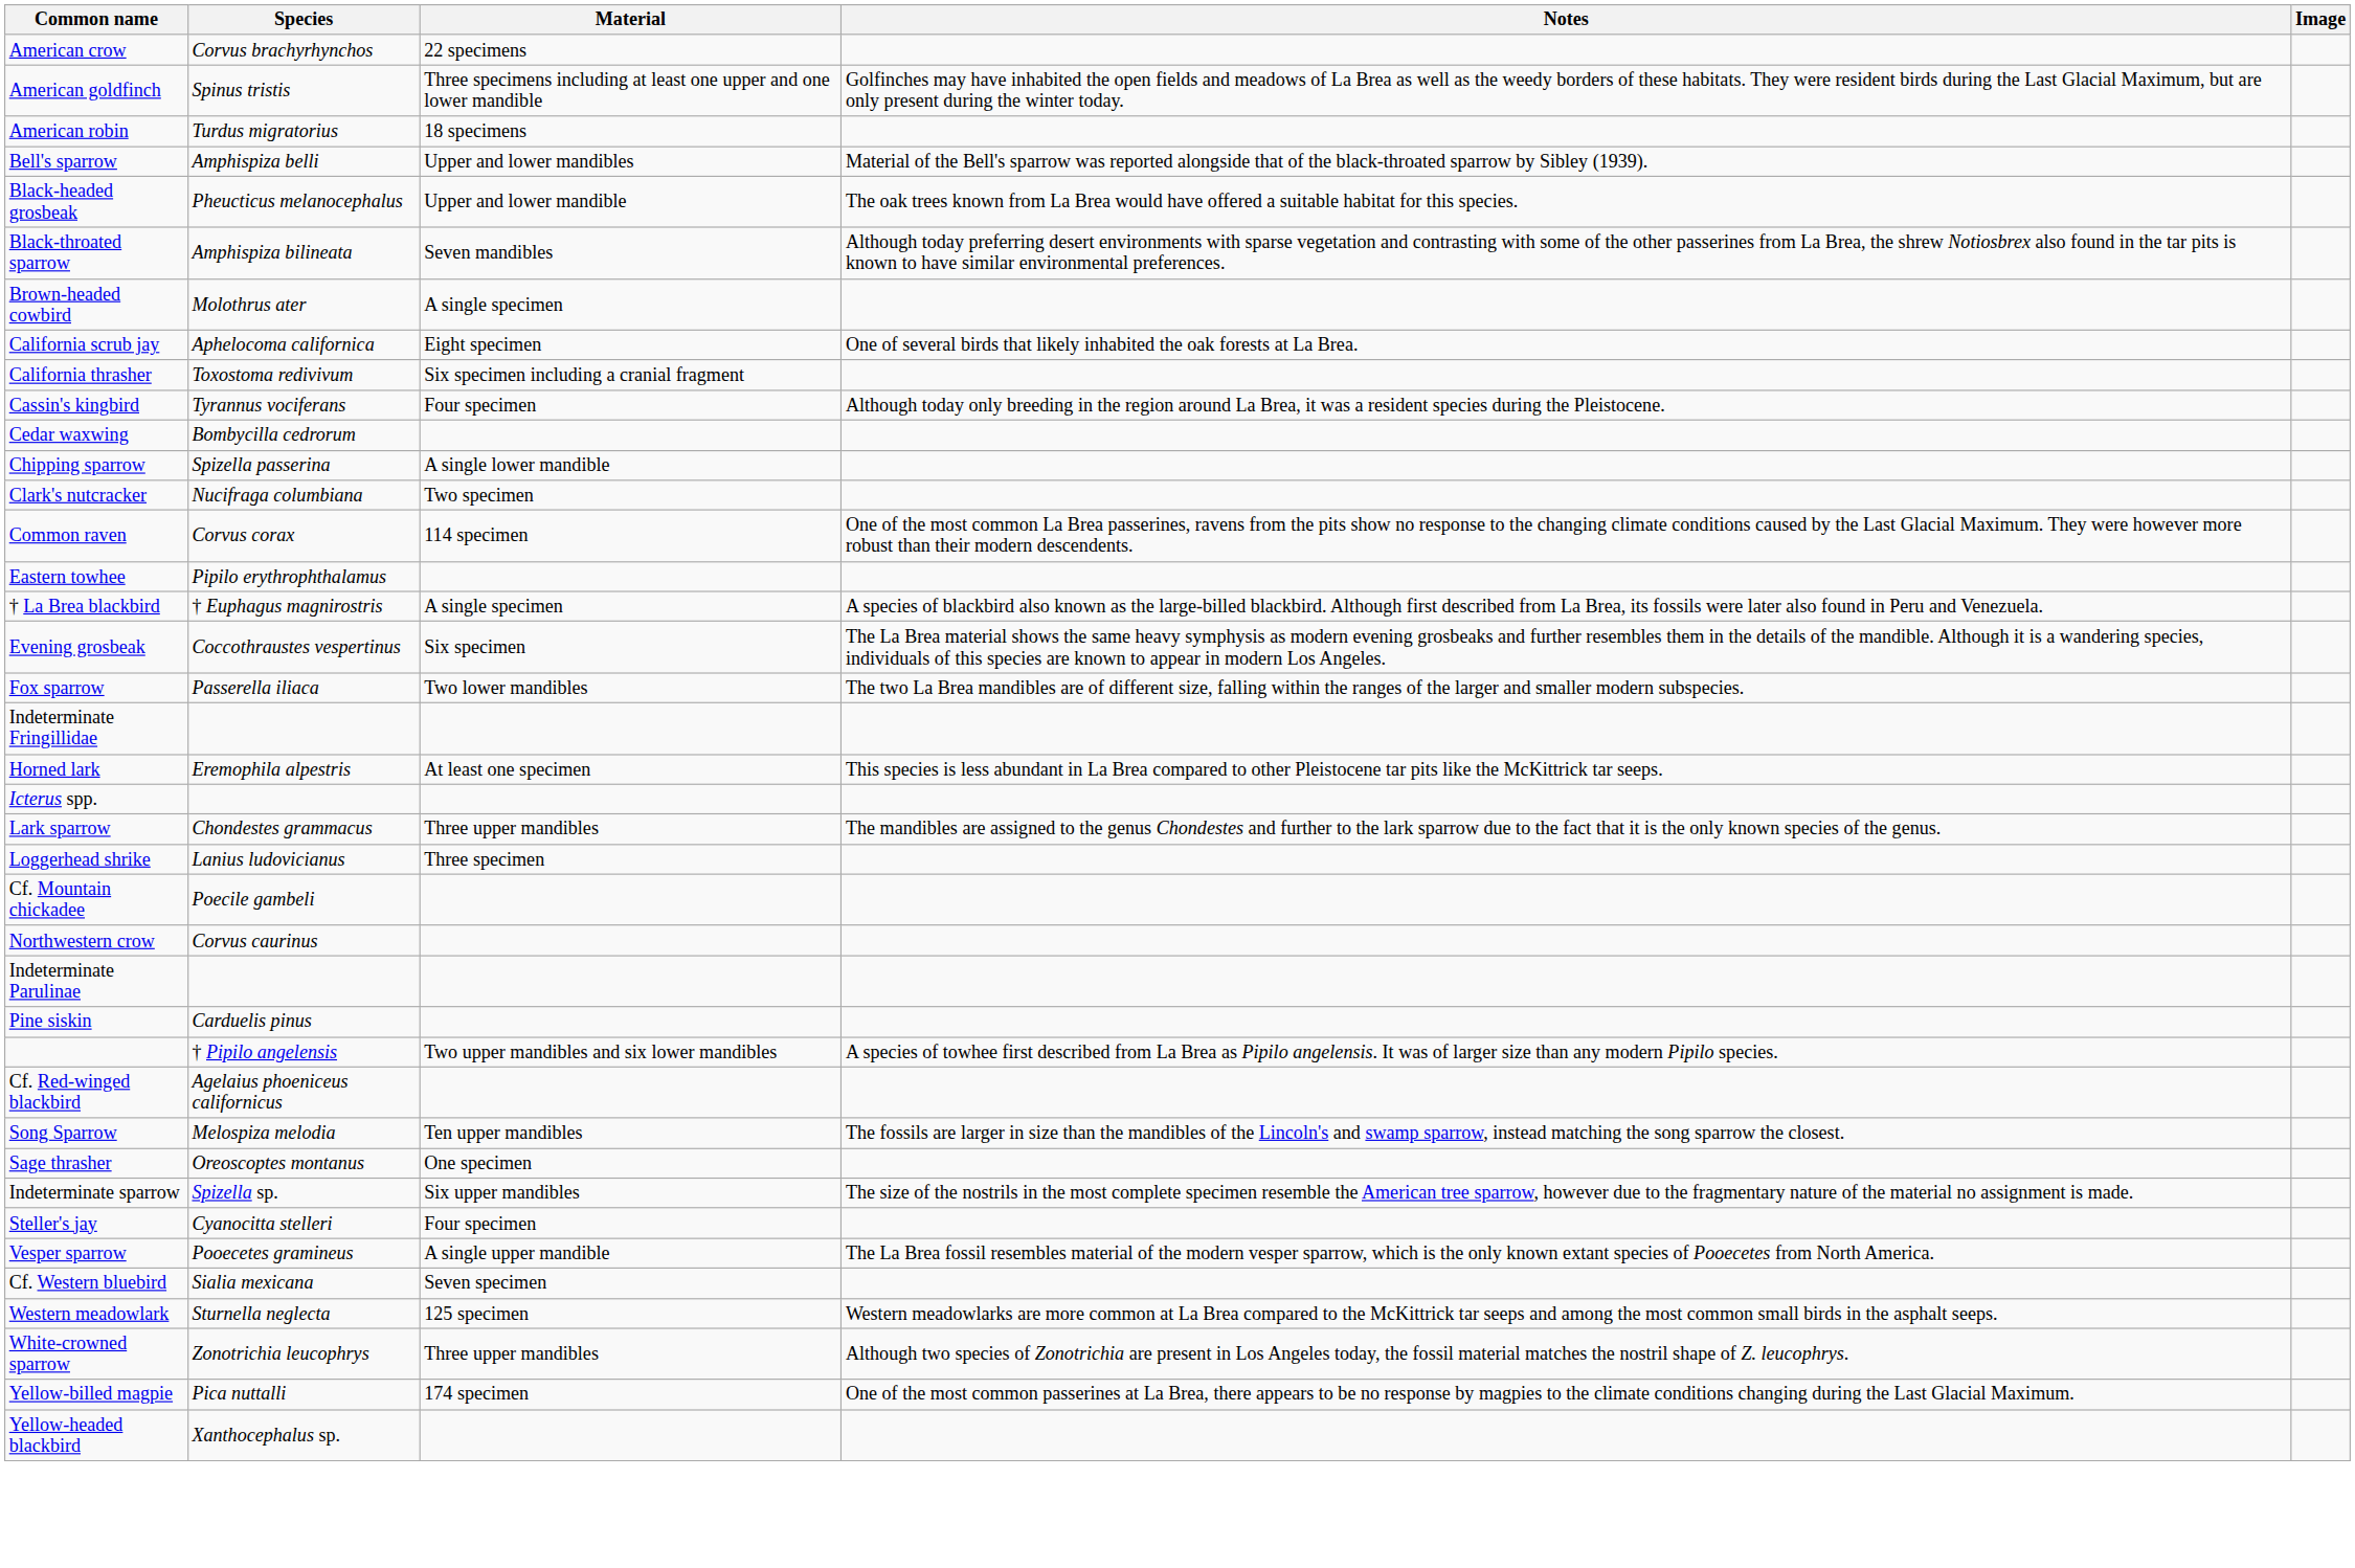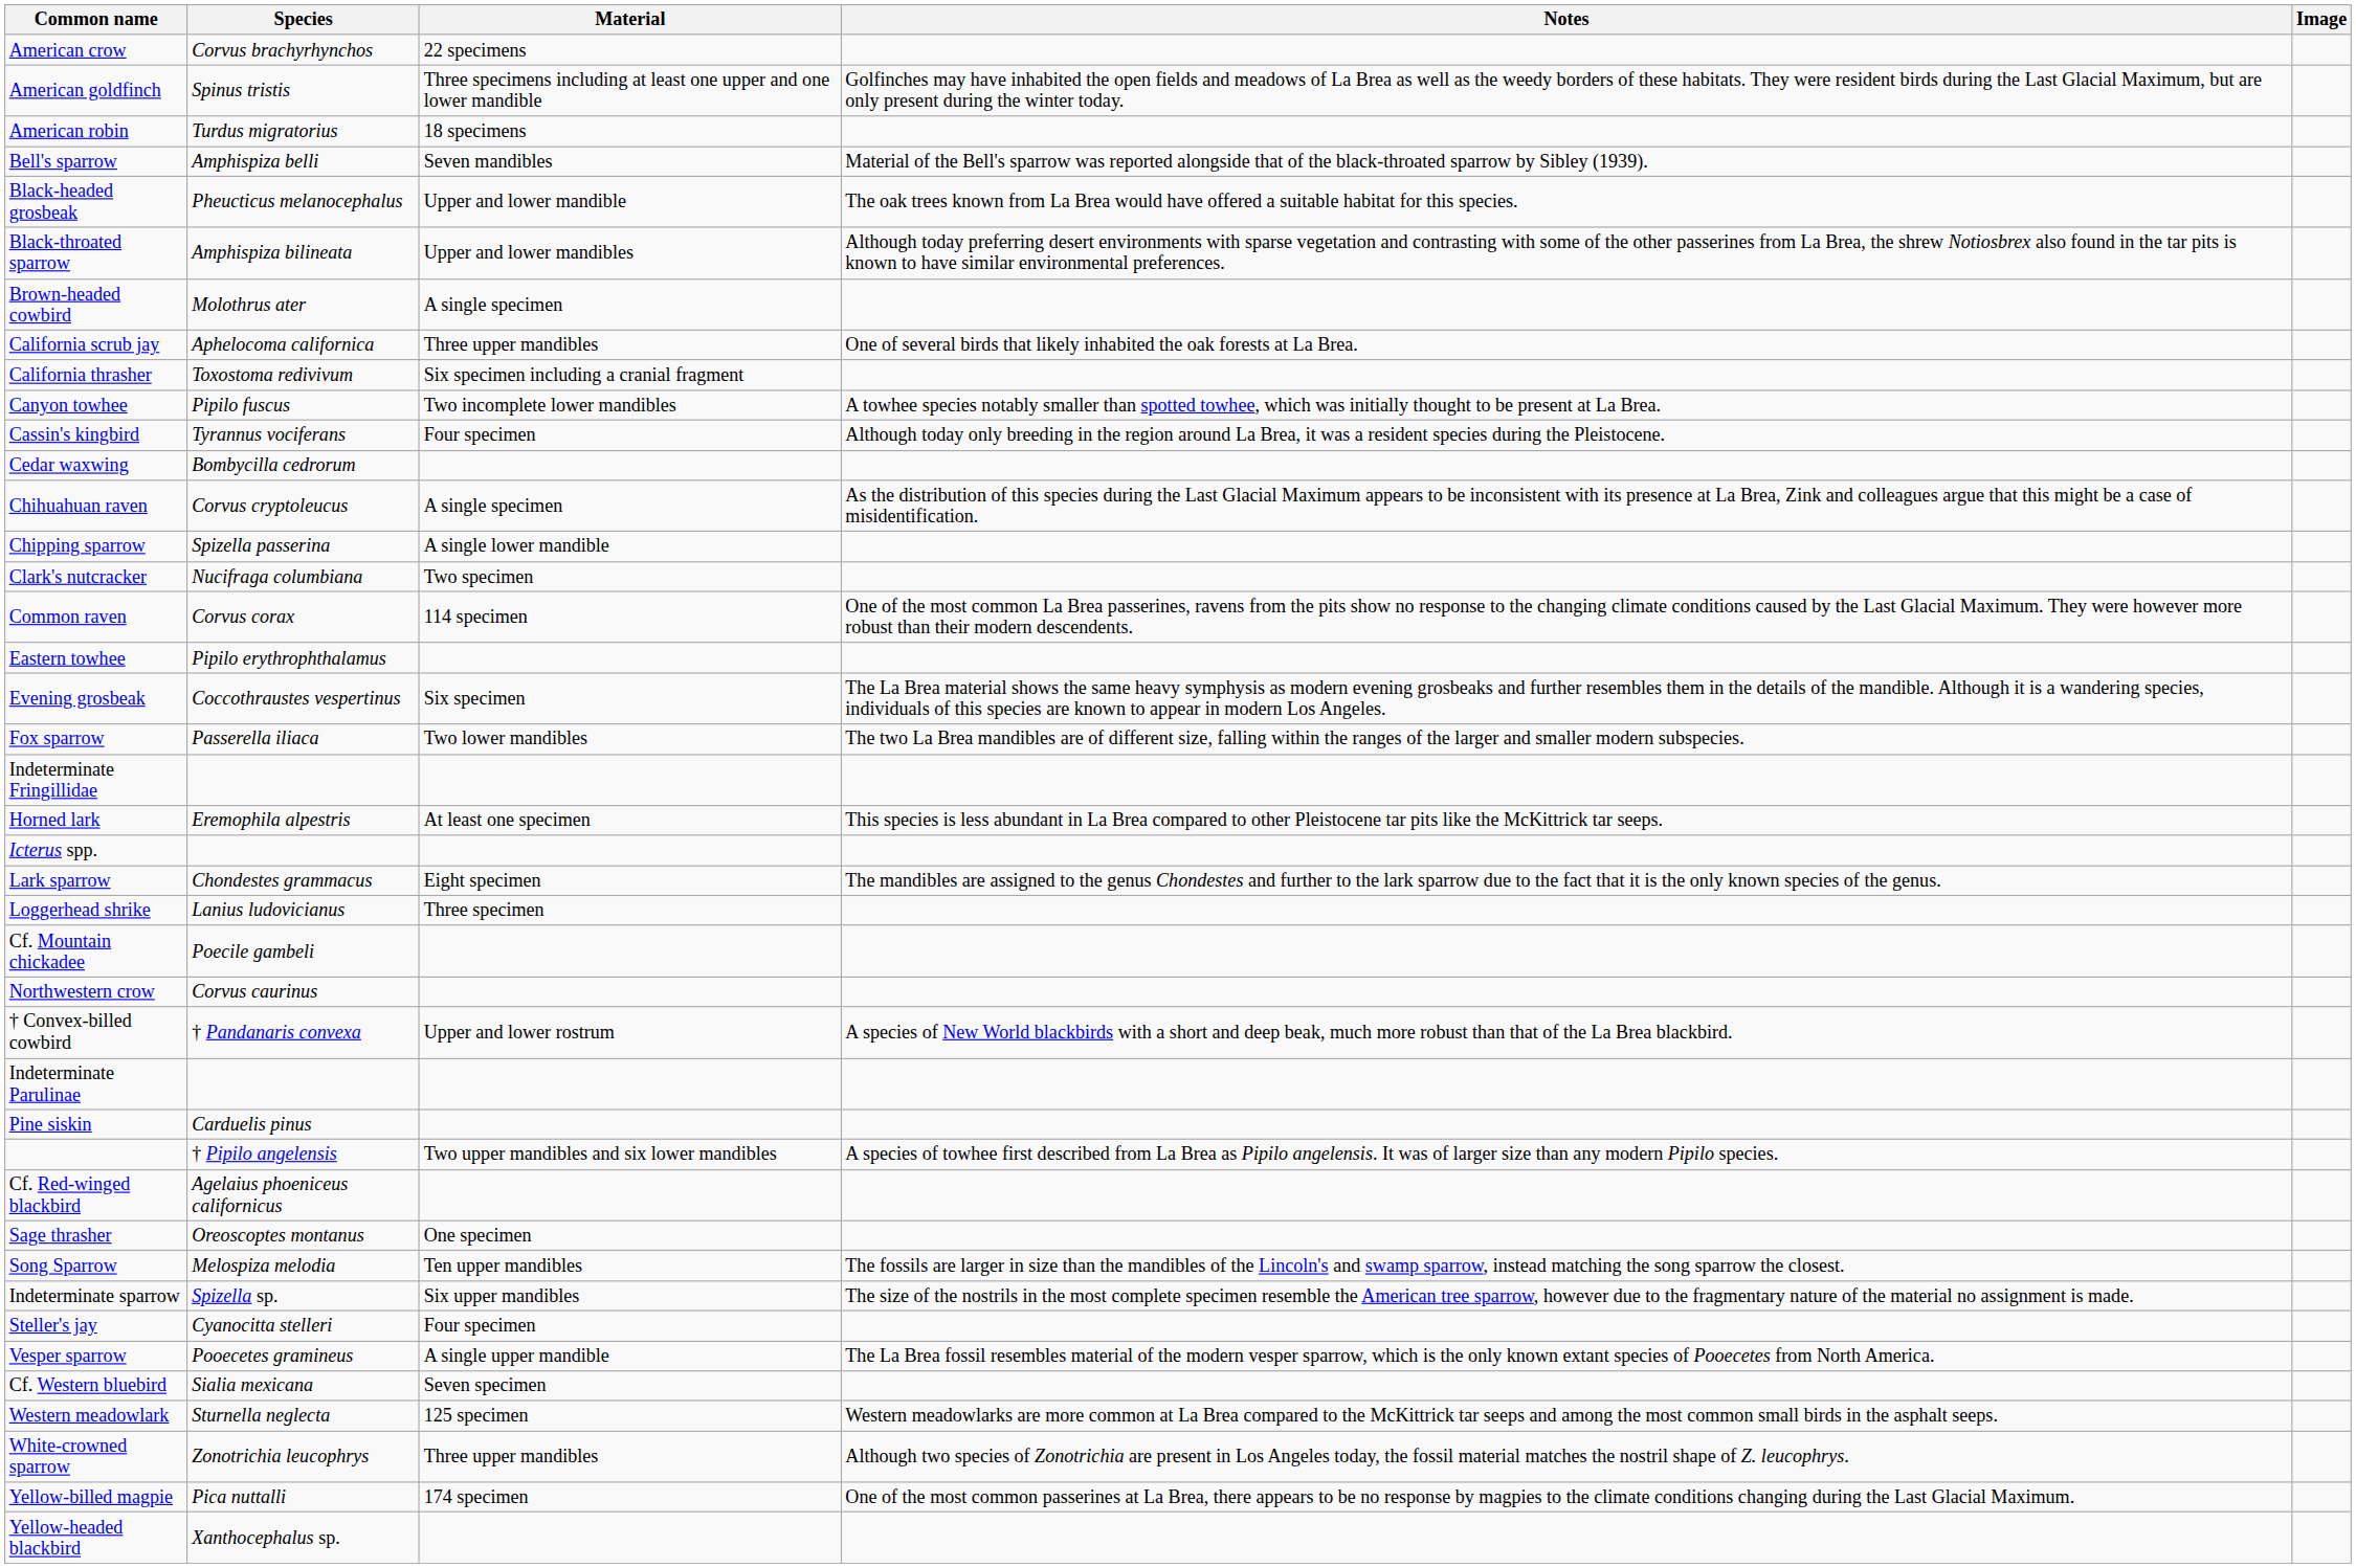 <table class="wikitable" align="center" width="100%">
 <tr>
 <th>Common name</th>
 <th>Species</th>
 <th>Material</th>
 <th>Notes</th>
 <th>Image</th>
 </tr>
 <tr>
 <td><a href='#'>American crow</a></td>
 <td><em>Corvus brachyrhynchos</em></td>
 <td>22 specimens</td>
 <td></td>
 <td></td>
 </tr>
 <tr>
 <td><a href='#'>American goldfinch</a></td>
 <td><em>Spinus tristis</em></td>
 <td>Three specimens including at least one upper and one lower mandible</td>
 <td>Golfinches may have inhabited the open fields and meadows of La Brea as well as the weedy borders of these habitats. They were resident birds during the Last Glacial Maximum, but are only present during the winter today.</td>
 <td></td>
 </tr>
 <tr>
 <td><a href='#'>American robin</a></td>
 <td><em>Turdus migratorius</em></td>
 <td>18 specimens</td>
 <td></td>
 <td></td>
 </tr>
 <tr>
 <td><a href='#'>Bell's sparrow</a></td>
 <td><em>Amphispiza belli</em></td>
-<td>Upper and lower mandibles</td>
+<td>Seven mandibles</td>
 <td>Material of the Bell's sparrow was reported alongside that of the black-throated sparrow by Sibley (1939).</td>
 <td></td>
 </tr>
 <tr>
 <td><a href='#'>Black-headed grosbeak</a></td>
 <td><em>Pheucticus melanocephalus</em></td>
 <td>Upper and lower mandible</td>
 <td>The oak trees known from La Brea would have offered a suitable habitat for this species.</td>
 <td></td>
 </tr>
 <tr>
 <td><a href='#'>Black-throated sparrow</a></td>
 <td><em>Amphispiza bilineata</em></td>
-<td>Seven mandibles</td>
+<td>Upper and lower mandibles</td>
 <td>Although today preferring desert environments with sparse vegetation and contrasting with some of the other passerines from La Brea, the shrew <em>Notiosbrex</em> also found in the tar pits is known to have similar environmental preferences.</td>
 <td></td>
 </tr>
 <tr>
 <td><a href='#'>Brown-headed cowbird</a></td>
 <td><em>Molothrus ater</em></td>
 <td>A single specimen</td>
 <td></td>
 <td></td>
 </tr>
 <tr>
 <td><a href='#'>California scrub jay</a></td>
 <td><em>Aphelocoma californica</em></td>
-<td>Eight specimen</td>
+<td>Three upper mandibles</td>
 <td>One of several birds that likely inhabited the oak forests at La Brea.</td>
 <td></td>
 </tr>
 <tr>
 <td><a href='#'>California thrasher</a></td>
 <td><em>Toxostoma redivivum</em></td>
 <td>Six specimen including a cranial fragment</td>
 <td></td>
+<td></td>
+</tr>
+<tr>
+<td><a href='#'>Canyon towhee</a></td>
+<td><em>Pipilo fuscus</em></td>
+<td>Two incomplete lower mandibles</td>
+<td>A towhee species notably smaller than <a href='#'>spotted towhee</a>, which was initially thought to be present at La Brea.</td>
 <td></td>
 </tr>
 <tr>
 <td><a href='#'>Cassin's kingbird</a></td>
 <td><em>Tyrannus vociferans</em></td>
 <td>Four specimen</td>
 <td>Although today only breeding in the region around La Brea, it was a resident species during the Pleistocene.</td>
 <td></td>
 </tr>
 <tr>
 <td><a href='#'>Cedar waxwing</a></td>
 <td><em>Bombycilla cedrorum</em></td>
 <td></td>
 <td></td>
+<td></td>
+</tr>
+<tr>
+<td><a href='#'>Chihuahuan raven</a></td>
+<td><em>Corvus cryptoleucus</em></td>
+<td>A single specimen</td>
+<td>As the distribution of this species during the Last Glacial Maximum appears to be inconsistent with its presence at La Brea, Zink and colleagues argue that this might be a case of misidentification.</td>
 <td></td>
 </tr>
 <tr>
 <td><a href='#'>Chipping sparrow</a></td>
 <td><em>Spizella passerina</em></td>
 <td>A single lower mandible</td>
 <td></td>
 <td></td>
 </tr>
 <tr>
 <td><a href='#'>Clark's nutcracker</a></td>
 <td><em>Nucifraga columbiana</em></td>
 <td>Two specimen</td>
 <td></td>
 <td></td>
 </tr>
 <tr>
 <td><a href='#'>Common raven</a></td>
 <td><em>Corvus corax</em></td>
 <td>114 specimen</td>
 <td>One of the most common La Brea passerines, ravens from the pits show no response to the changing climate conditions caused by the Last Glacial Maximum. They were however more robust than their modern descendents.</td>
 <td></td>
 </tr>
 <tr>
 <td><a href='#'>Eastern towhee</a></td>
 <td><em>Pipilo erythrophthalamus</em></td>
 <td></td>
 <td></td>
-<td></td>
-</tr>
-<tr>
-<td>† <a href='#'>La Brea blackbird</a></td>
-<td>† <em>Euphagus magnirostris</em></td>
-<td>A single specimen</td>
-<td>A species of blackbird also known as the large-billed blackbird. Although first described from La Brea, its fossils were later also found in Peru and Venezuela.</td>
 <td></td>
 </tr>
 <tr>
 <td><a href='#'>Evening grosbeak</a></td>
 <td><em>Coccothraustes vespertinus</em></td>
 <td>Six specimen</td>
 <td>The La Brea material shows the same heavy symphysis as modern evening grosbeaks and further resembles them in the details of the mandible. Although it is a wandering species, individuals of this species are known to appear in modern Los Angeles.</td>
 <td></td>
 </tr>
 <tr>
 <td><a href='#'>Fox sparrow</a></td>
 <td><em>Passerella iliaca</em></td>
 <td>Two lower mandibles</td>
 <td>The two La Brea mandibles are of different size, falling within the ranges of the larger and smaller modern subspecies.</td>
 <td></td>
 </tr>
 <tr>
 <td>Indeterminate <a href='#'>Fringillidae</a></td>
 <td></td>
 <td></td>
 <td></td>
 <td></td>
 </tr>
 <tr>
 <td><a href='#'>Horned lark</a></td>
 <td><em>Eremophila alpestris</em></td>
 <td>At least one specimen</td>
 <td>This species is less abundant in La Brea compared to other Pleistocene tar pits like the McKittrick tar seeps.</td>
 <td></td>
 </tr>
 <tr>
 <td><em><a href='#'>Icterus</a></em> spp.</td>
 <td></td>
 <td></td>
 <td></td>
 <td></td>
 </tr>
 <tr>
 <td><a href='#'>Lark sparrow</a></td>
 <td><em>Chondestes grammacus</em></td>
-<td>Three upper mandibles</td>
+<td>Eight specimen</td>
 <td>The mandibles are assigned to the genus <em>Chondestes</em> and further to the lark sparrow due to the fact that it is the only known species of the genus.</td>
 <td></td>
 </tr>
 <tr>
 <td><a href='#'>Loggerhead shrike</a></td>
 <td><em>Lanius ludovicianus</em></td>
 <td>Three specimen</td>
 <td></td>
 <td></td>
 </tr>
 <tr>
 <td>Cf. <a href='#'>Mountain chickadee</a></td>
 <td><em>Poecile gambeli</em></td>
 <td></td>
 <td></td>
 <td></td>
 </tr>
 <tr>
 <td><a href='#'>Northwestern crow</a></td>
 <td><em>Corvus caurinus</em></td>
 <td></td>
 <td></td>
+<td></td>
+</tr>
+<tr>
+<td>† Convex-billed cowbird</td>
+<td>† <em><a href='#'>Pandanaris convexa</a></em></td>
+<td>Upper and lower rostrum</td>
+<td>A species of <a href='#'>New World blackbirds</a> with a short and deep beak, much more robust than that of the La Brea blackbird.</td>
 <td></td>
 </tr>
 <tr>
 <td>Indeterminate <a href='#'>Parulinae</a></td>
 <td></td>
 <td></td>
 <td></td>
 <td></td>
 </tr>
 <tr>
 <td><a href='#'>Pine siskin</a></td>
 <td><em>Carduelis pinus</em></td>
 <td></td>
 <td></td>
 <td></td>
 </tr>
 <tr>
 <td></td>
 <td>† <em><a href='#'>Pipilo angelensis</a></em></td>
 <td>Two upper mandibles and six lower mandibles</td>
 <td>A species of towhee first described from La Brea as <em>Pipilo angelensis</em>. It was of larger size than any modern <em>Pipilo</em> species.</td>
 <td></td>
 </tr>
 <tr>
 <td>Cf. <a href='#'>Red-winged blackbird</a></td>
 <td><em>Agelaius phoeniceus californicus</em></td>
 <td></td>
 <td></td>
 <td></td>
 </tr>
 <tr>
+<td><a href='#'>Sage thrasher</a></td>
+<td><em>Oreoscoptes montanus</em></td>
+<td>One specimen</td>
+<td></td>
+<td></td>
+</tr>
+<tr>
 <td><a href='#'>Song Sparrow</a></td>
 <td><em>Melospiza melodia</em></td>
 <td>Ten upper mandibles</td>
 <td>The fossils are larger in size than the mandibles of the <a href='#'>Lincoln's</a> and <a href='#'>swamp sparrow</a>, instead matching the song sparrow the closest.</td>
-<td></td>
-</tr>
-<tr>
-<td><a href='#'>Sage thrasher</a></td>
-<td><em>Oreoscoptes montanus</em></td>
-<td>One specimen</td>
-<td></td>
 <td></td>
 </tr>
 <tr>
 <td>Indeterminate sparrow</td>
 <td><em><a href='#'>Spizella</a></em> sp.</td>
 <td>Six upper mandibles</td>
 <td>The size of the nostrils in the most complete specimen resemble the <a href='#'>American tree sparrow</a>, however due to the fragmentary nature of the material no assignment is made.</td>
 <td></td>
 </tr>
 <tr>
 <td><a href='#'>Steller's jay</a></td>
 <td><em>Cyanocitta stelleri</em></td>
 <td>Four specimen</td>
 <td></td>
 <td></td>
 </tr>
 <tr>
 <td><a href='#'>Vesper sparrow</a></td>
 <td><em>Pooecetes gramineus</em></td>
 <td>A single upper mandible</td>
 <td>The La Brea fossil resembles material of the modern vesper sparrow, which is the only known extant species of <em>Pooecetes</em> from North America.</td>
 <td></td>
 </tr>
 <tr>
 <td>Cf. <a href='#'>Western bluebird</a></td>
 <td><em>Sialia mexicana</em></td>
 <td>Seven specimen</td>
 <td></td>
 <td></td>
 </tr>
 <tr>
 <td><a href='#'>Western meadowlark</a></td>
 <td><em>Sturnella neglecta</em></td>
 <td>125 specimen</td>
 <td>Western meadowlarks are more common at La Brea compared to the McKittrick tar seeps and among the most common small birds in the asphalt seeps.</td>
 <td></td>
 </tr>
 <tr>
 <td><a href='#'>White-crowned sparrow</a></td>
 <td><em>Zonotrichia leucophrys</em></td>
 <td>Three upper mandibles</td>
 <td>Although two species of <em>Zonotrichia</em> are present in Los Angeles today, the fossil material matches the nostril shape of <em>Z. leucophrys</em>.</td>
 <td></td>
 </tr>
 <tr>
 <td><a href='#'>Yellow-billed magpie</a></td>
 <td><em>Pica nuttalli</em></td>
 <td>174 specimen</td>
 <td>One of the most common passerines at La Brea, there appears to be no response by magpies to the climate conditions changing during the Last Glacial Maximum.</td>
 <td></td>
 </tr>
 <tr>
 <td><a href='#'>Yellow-headed blackbird</a></td>
 <td><em>Xanthocephalus</em> sp.</td>
 <td></td>
 <td></td>
 <td></td>
 </tr>
 <tr>
 </tr>
 </table>
